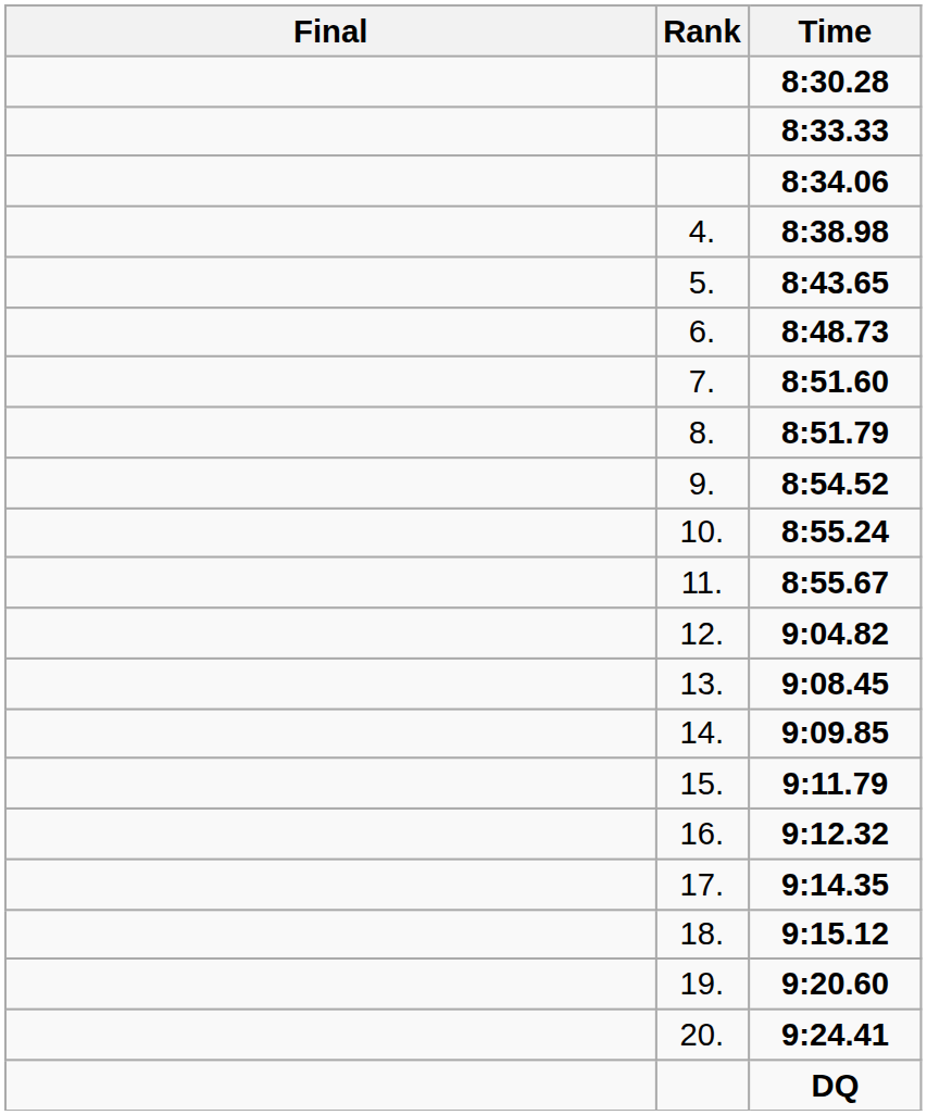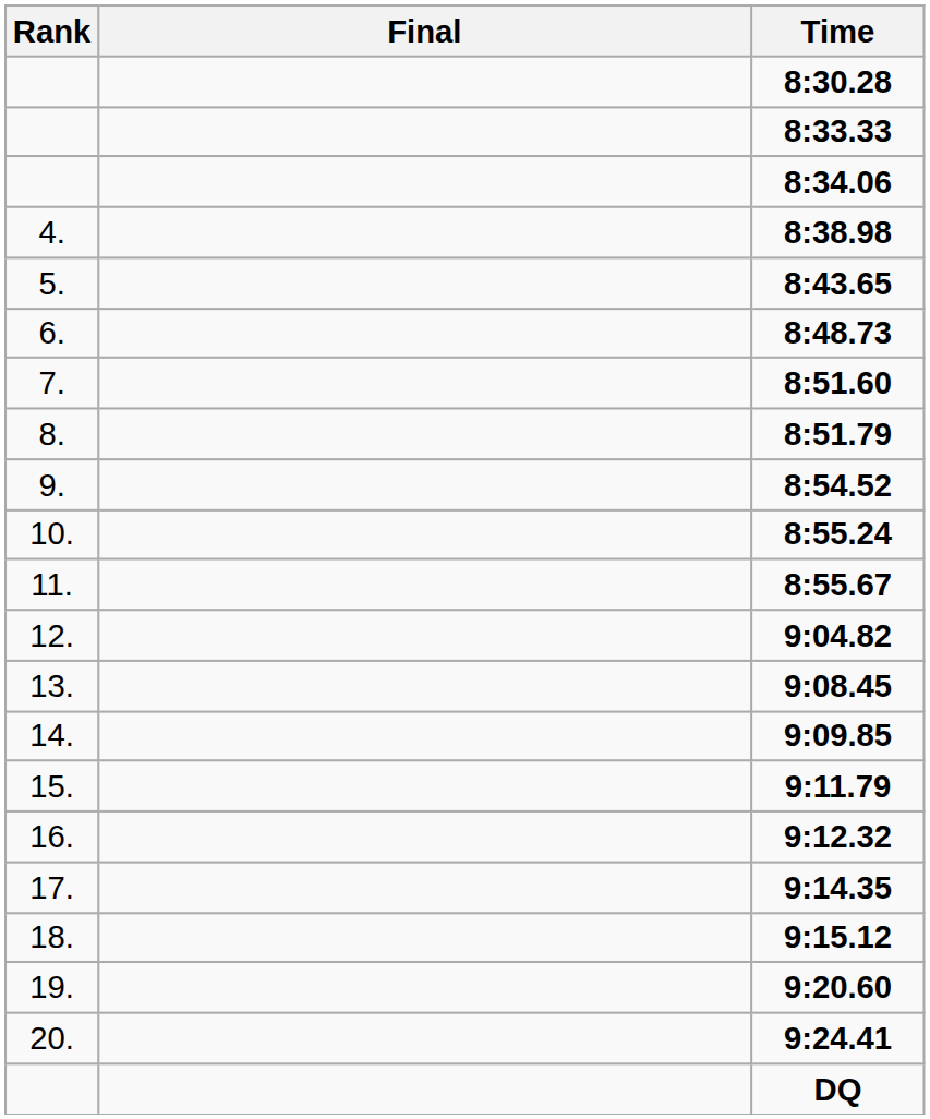 <table class="wikitable" style="border-collapse: collapse; font-size: 90%;">
 <tr>
+<th>Rank</th>
 <th style="width: 20em">Final</th>
-<th>Rank</th>
 <th style="width: 5em">Time</th>
 </tr>
 <tr>
+<td align="center"></td>
 <td></td>
-<td align="center"></td>
 <td align="center"><strong>8:30.28</strong></td>
 </tr>
 <tr>
+<td align="center"></td>
 <td></td>
-<td align="center"></td>
 <td align="center"><strong>8:33.33</strong></td>
 </tr>
 <tr>
+<td align="center"></td>
 <td></td>
-<td align="center"></td>
 <td align="center"><strong>8:34.06</strong></td>
 </tr>
 <tr>
+<td align="center">4.</td>
 <td></td>
-<td align="center">4.</td>
 <td align="center"><strong>8:38.98</strong></td>
 </tr>
 <tr>
+<td align="center">5.</td>
 <td></td>
-<td align="center">5.</td>
 <td align="center"><strong>8:43.65</strong></td>
 </tr>
 <tr>
+<td align="center">6.</td>
 <td></td>
-<td align="center">6.</td>
 <td align="center"><strong>8:48.73</strong></td>
 </tr>
 <tr>
+<td align="center">7.</td>
 <td></td>
-<td align="center">7.</td>
 <td align="center"><strong>8:51.60</strong></td>
 </tr>
 <tr>
+<td align="center">8.</td>
 <td></td>
-<td align="center">8.</td>
 <td align="center"><strong>8:51.79</strong></td>
 </tr>
 <tr>
+<td align="center">9.</td>
 <td></td>
-<td align="center">9.</td>
 <td align="center"><strong>8:54.52</strong></td>
 </tr>
 <tr>
+<td align="center">10.</td>
 <td></td>
-<td align="center">10.</td>
 <td align="center"><strong>8:55.24</strong></td>
 </tr>
 <tr>
+<td align="center">11.</td>
 <td></td>
-<td align="center">11.</td>
 <td align="center"><strong>8:55.67</strong></td>
 </tr>
 <tr>
+<td align="center">12.</td>
 <td></td>
-<td align="center">12.</td>
 <td align="center"><strong>9:04.82</strong></td>
 </tr>
 <tr>
+<td align="center">13.</td>
 <td></td>
-<td align="center">13.</td>
 <td align="center"><strong>9:08.45</strong></td>
 </tr>
 <tr>
+<td align="center">14.</td>
 <td></td>
-<td align="center">14.</td>
 <td align="center"><strong>9:09.85</strong></td>
 </tr>
 <tr>
+<td align="center">15.</td>
 <td></td>
-<td align="center">15.</td>
 <td align="center"><strong>9:11.79</strong></td>
 </tr>
 <tr>
+<td align="center">16.</td>
 <td></td>
-<td align="center">16.</td>
 <td align="center"><strong>9:12.32</strong></td>
 </tr>
 <tr>
+<td align="center">17.</td>
 <td></td>
-<td align="center">17.</td>
 <td align="center"><strong>9:14.35</strong></td>
 </tr>
 <tr>
+<td align="center">18.</td>
 <td></td>
-<td align="center">18.</td>
 <td align="center"><strong>9:15.12</strong></td>
 </tr>
 <tr>
+<td align="center">19.</td>
 <td></td>
-<td align="center">19.</td>
 <td align="center"><strong>9:20.60</strong></td>
 </tr>
 <tr>
+<td align="center">20.</td>
 <td></td>
-<td align="center">20.</td>
 <td align="center"><strong>9:24.41</strong></td>
 </tr>
 <tr>
+<td></td>
 <td align=left></td>
-<td></td>
 <td align="center"><strong>DQ</strong></td>
 </tr>
 </table>
